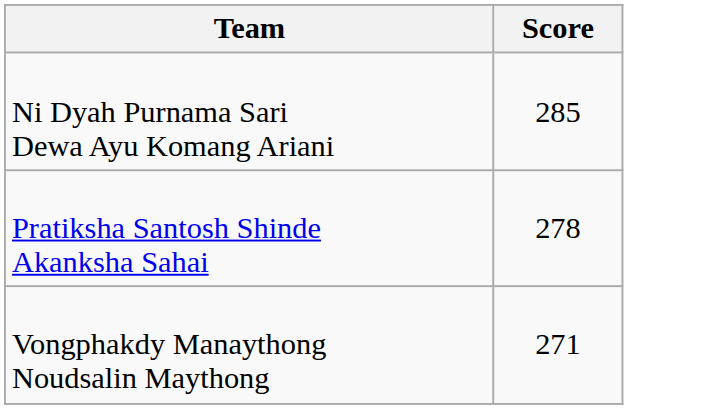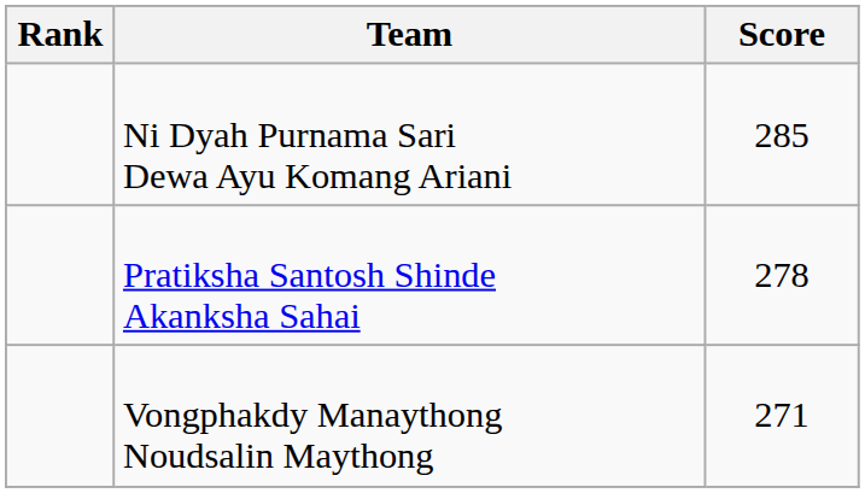 <table class=wikitable style="text-align:center">
 <tr>
+<th width=40>Rank</th>
 <th width=250>Team</th>
 <th width=60>Score</th>
 </tr>
 <tr>
+<td></td>
 <td align=left><br>Ni Dyah Purnama Sari<br>Dewa Ayu Komang Ariani</td>
 <td>285</td>
 </tr>
 <tr>
+<td></td>
 <td align=left><br><a href='#'>Pratiksha Santosh Shinde</a><br><a href='#'>Akanksha Sahai</a></td>
 <td>278</td>
 </tr>
 <tr>
+<td></td>
 <td align=left><br>Vongphakdy Manaythong<br>Noudsalin Maythong</td>
 <td>271</td>
 </tr>
 </table>
